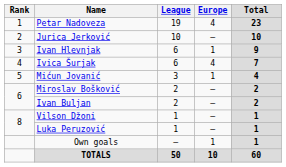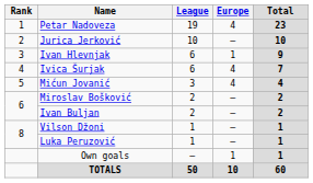 <table class="wikitable" style="font-size: 95%; text-align: center;">
 <tr>
 <th width=40>Rank</th>
 <th width=180>Name</th>
 <th width=50><a href='#'>League</a></th>
 <th width=50><a href='#'>Europe</a></th>
 <th width=70 style="background: #DCDCDC">Total</th>
 </tr>
 <tr>
 <td rowspan=1>1</td>
 <td style="text-align:left;"> <a href='#'>Petar Nadoveza</a></td>
 <td>19</td>
 <td>4</td>
 <th style="background: #DCDCDC">23</th>
 </tr>
 <tr>
 <td rowspan=1>2</td>
 <td style="text-align:left;"> <a href='#'>Jurica Jerković</a></td>
 <td>10</td>
 <td>–</td>
 <th style="background: #DCDCDC">10</th>
 </tr>
 <tr>
 <td rowspan=1>3</td>
 <td style="text-align:left;"> <a href='#'>Ivan Hlevnjak</a></td>
 <td>6</td>
 <td>1</td>
 <th style="background: #DCDCDC">9</th>
 </tr>
 <tr>
 <td rowspan=1>4</td>
 <td style="text-align:left;"> <a href='#'>Ivica Šurjak</a></td>
 <td>6</td>
 <td>4</td>
 <th style="background: #DCDCDC">7</th>
 </tr>
 <tr>
 <td rowspan=1>5</td>
 <td style="text-align:left;"> <a href='#'>Mićun Jovanić</a></td>
 <td>3</td>
-<td>1</td>
+<td>4</td>
 <th style="background: #DCDCDC">4</th>
 </tr>
 <tr>
 <td rowspan=2>6</td>
 <td style="text-align:left;"> <a href='#'>Miroslav Bošković</a></td>
 <td>2</td>
 <td>–</td>
 <th style="background: #DCDCDC">2</th>
 </tr>
 <tr>
 <td style="text-align:left;"> <a href='#'>Ivan Buljan</a></td>
 <td>2</td>
 <td>–</td>
 <th style="background: #DCDCDC">2</th>
 </tr>
 <tr>
 <td rowspan=2>8</td>
 <td style="text-align:left;"> <a href='#'>Vilson Džoni</a></td>
 <td>1</td>
 <td>–</td>
 <th style="background: #DCDCDC">1</th>
 </tr>
 <tr>
 <td style="text-align:left;"> <a href='#'>Luka Peruzović</a></td>
 <td>1</td>
 <td>–</td>
 <th style="background: #DCDCDC">1</th>
 </tr>
 <tr>
 <td></td>
 <td style="text-align:center;">Own goals</td>
 <td>–</td>
 <td>1</td>
 <th style="background: #DCDCDC">1</th>
 </tr>
 <tr>
 <td></td>
 <th style="background: #DCDCDC">TOTALS</th>
 <th style="background: #DCDCDC">50</th>
 <th style="background: #DCDCDC">10</th>
 <th style="background: #DCDCDC">60</th>
 </tr>
 </table>
